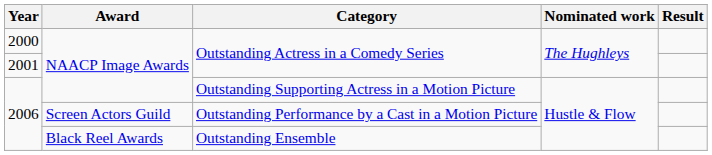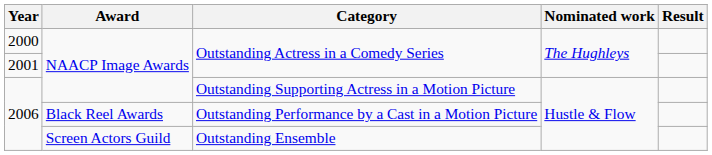 <table class="wikitable sortable">
 <tr>
 <th>Year</th>
 <th>Award</th>
 <th>Category</th>
 <th>Nominated work</th>
 <th>Result</th>
 </tr>
 <tr>
 <td>2000</td>
 <td rowspan="3"><a href='#'>NAACP Image Awards</a></td>
 <td rowspan="2"><a href='#'>Outstanding Actress in a Comedy Series</a></td>
 <td rowspan="2"><em><a href='#'>The Hughleys</a></em></td>
 <td></td>
 </tr>
 <tr>
 <td>2001</td>
 <td></td>
 </tr>
 <tr>
 <td rowspan="3">2006</td>
 <td><a href='#'>Outstanding Supporting Actress in a Motion Picture</a></td>
 <td rowspan="3"><a href='#'>Hustle & Flow</a></td>
 <td></td>
 </tr>
 <tr>
-<td><a href='#'>Screen Actors Guild</a></td>
+<td><a href='#'>Black Reel Awards</a></td>
 <td><a href='#'>Outstanding Performance by a Cast in a Motion Picture</a></td>
 <td></td>
 </tr>
 <tr>
-<td><a href='#'>Black Reel Awards</a></td>
+<td><a href='#'>Screen Actors Guild</a></td>
 <td><a href='#'>Outstanding Ensemble</a></td>
 <td></td>
 </tr>
 </table>
